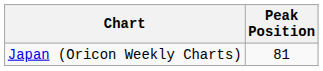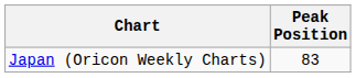 <table class="wikitable sortable">
 <tr>
 <th align="left">Chart</th>
 <th align="center">Peak<br>Position</th>
 </tr>
 <tr>
 <td><a href='#'>Japan</a> (Oricon Weekly Charts)</td>
-<td align="center">81</td>
+<td align="center">83</td>
 </tr>
 </table>
